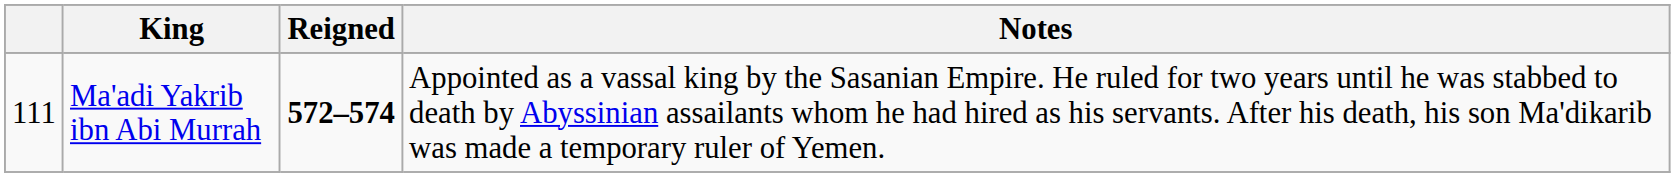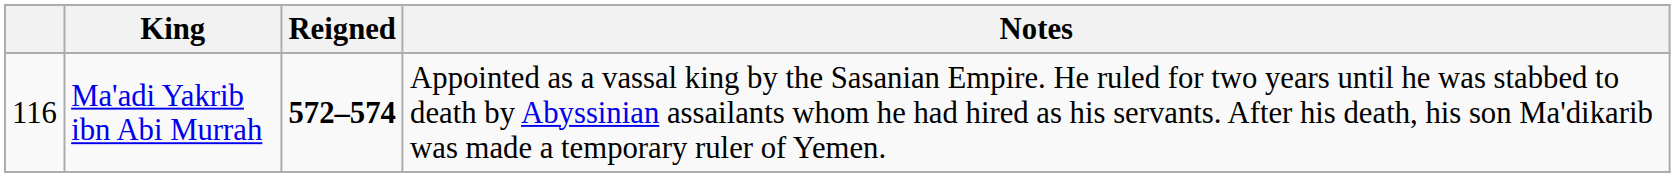 <table class="wikitable sortable">
 <tr>
 <th></th>
 <th>King</th>
 <th>Reigned</th>
 <th>Notes</th>
 </tr>
 <tr>
-<td>111</td>
+<td>116</td>
 <td><a href='#'>Ma'adi Yakrib ibn Abi Murrah</a></td>
 <td><strong>572–574</strong></td>
 <td>Appointed as a vassal king by the Sasanian Empire. He ruled for two years until he was stabbed to death by <a href='#'>Abyssinian</a> assailants whom he had hired as his servants. After his death, his son Ma'dikarib was made a temporary ruler of Yemen.</td>
 </tr>
 </table>
